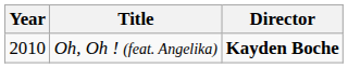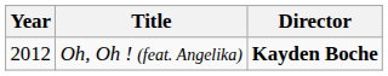 <table class="wikitable sortable" style="text-align:center; margin-right:auto; margin-right:auto">
 <tr>
 <th rowspan="1">Year</th>
 <th rowspan="1">Title</th>
 <th rowspan="1">Director</th>
 </tr>
 <tr>
-<td>2010</td>
+<td>2012</td>
 <td align="left"><em>Oh, Oh ! <small>(feat. Angelika)</small></em></td>
 <td align="left"><strong>Kayden Boche</strong></td>
 </tr>
 </table>
